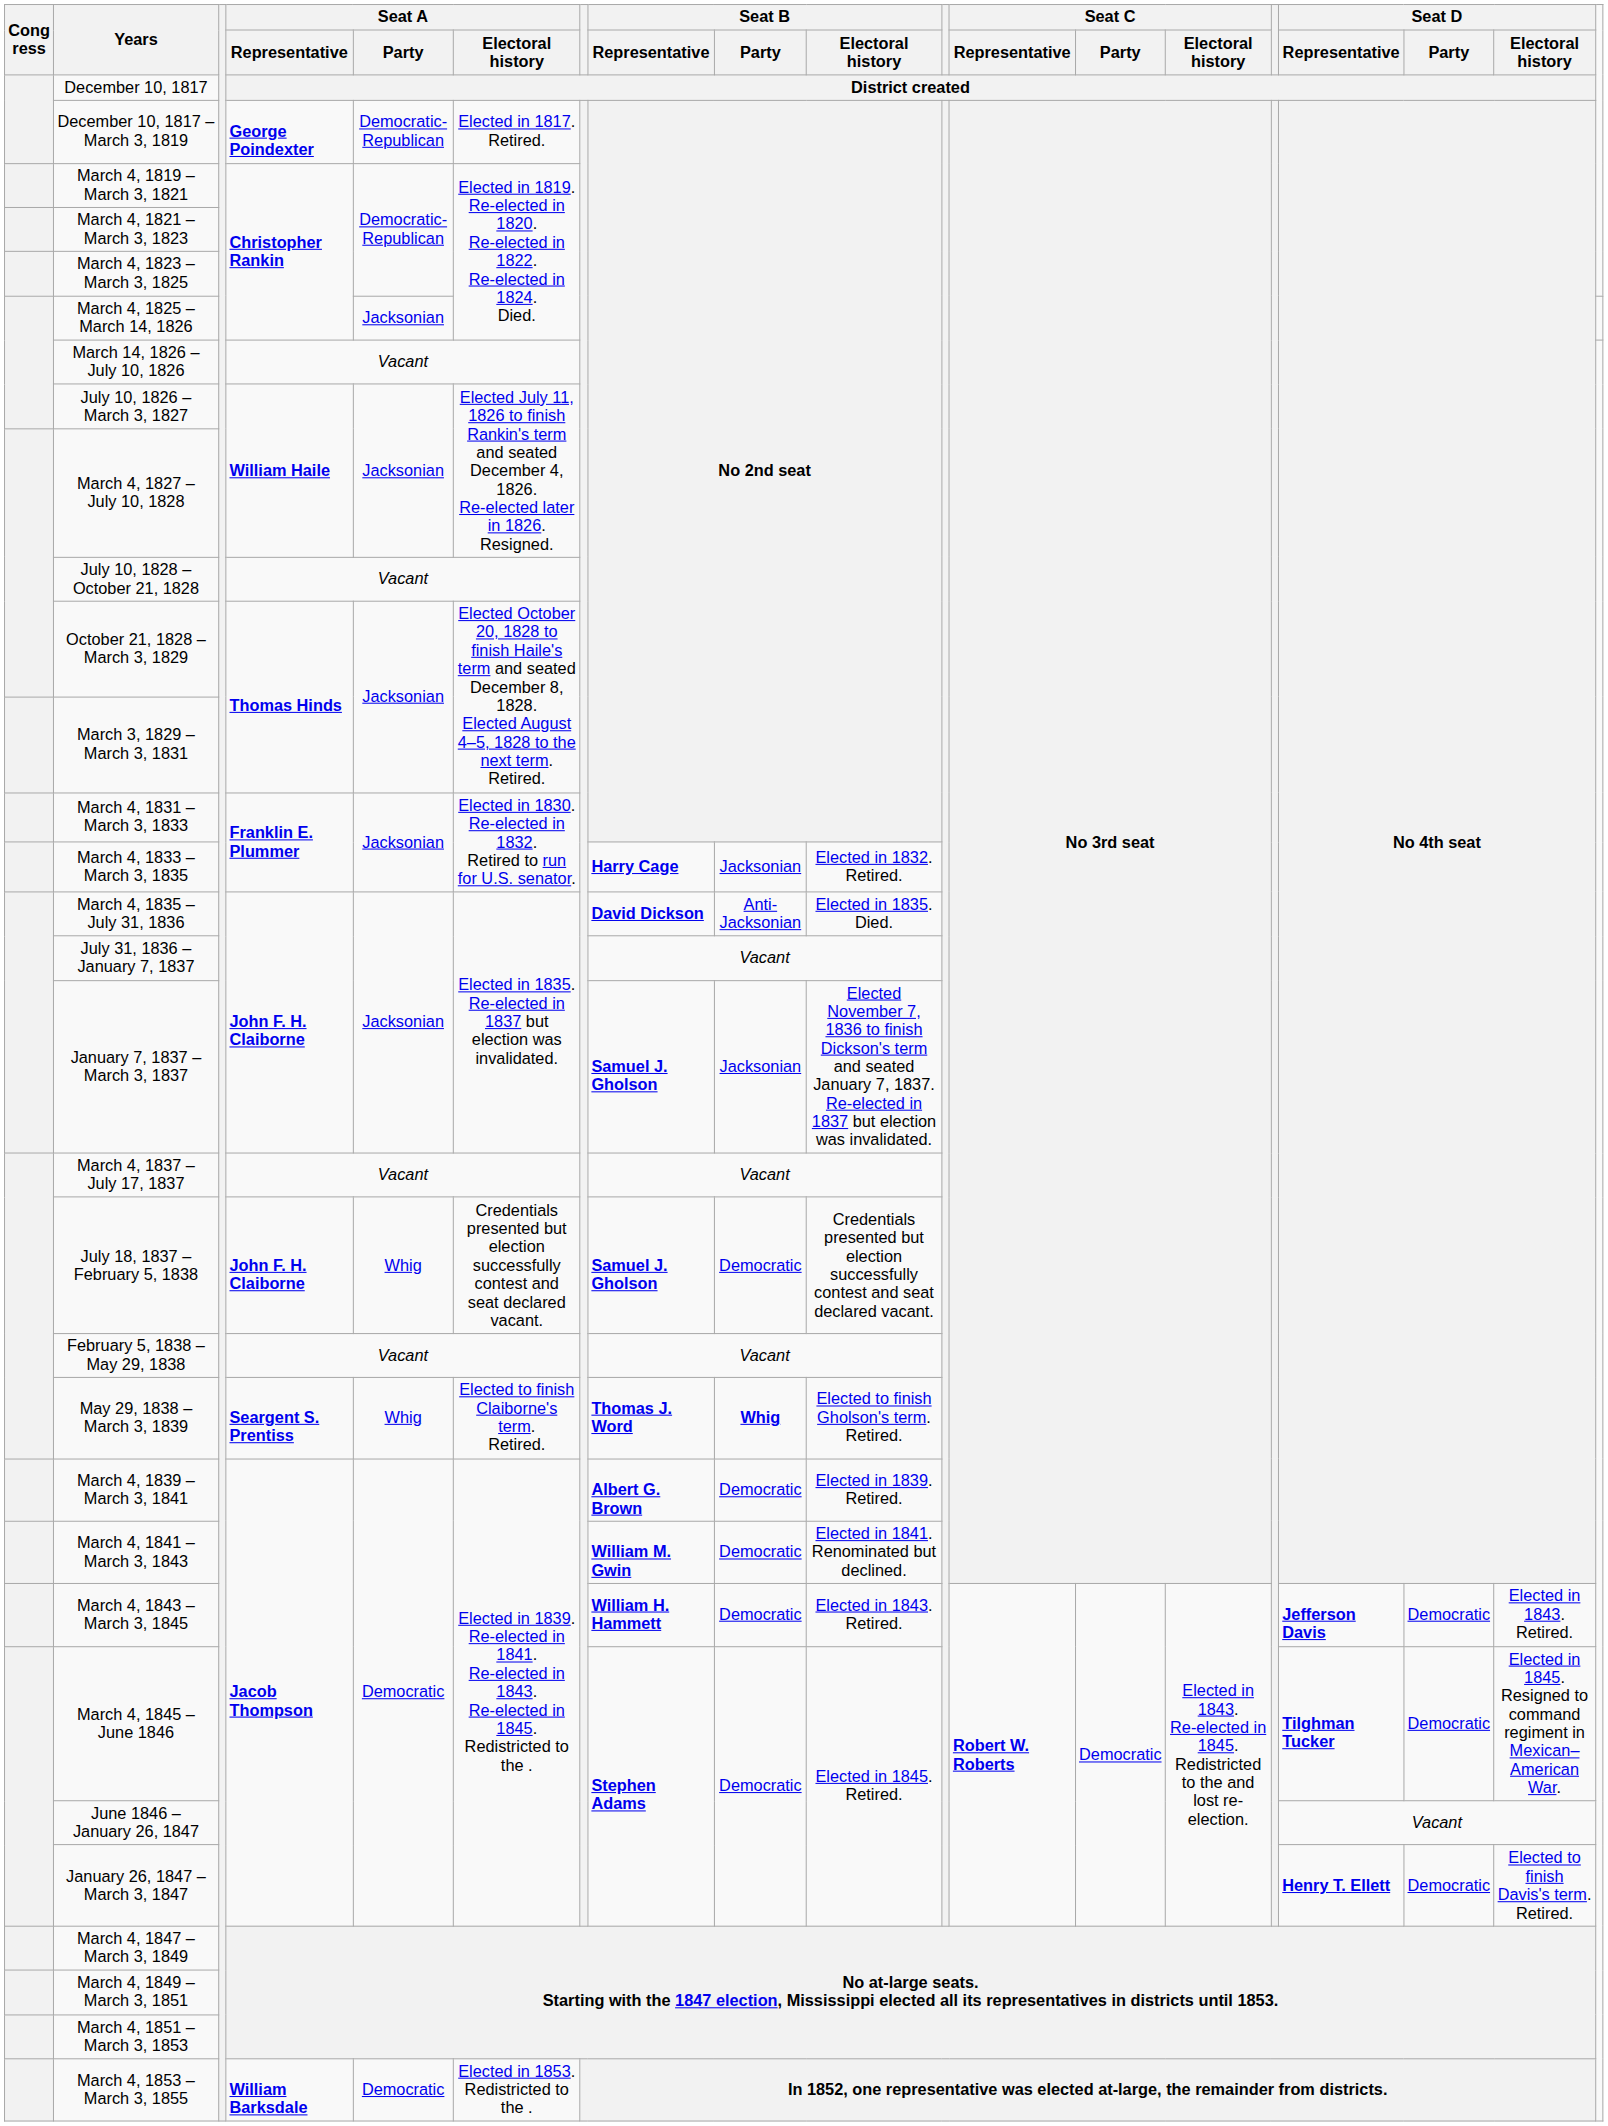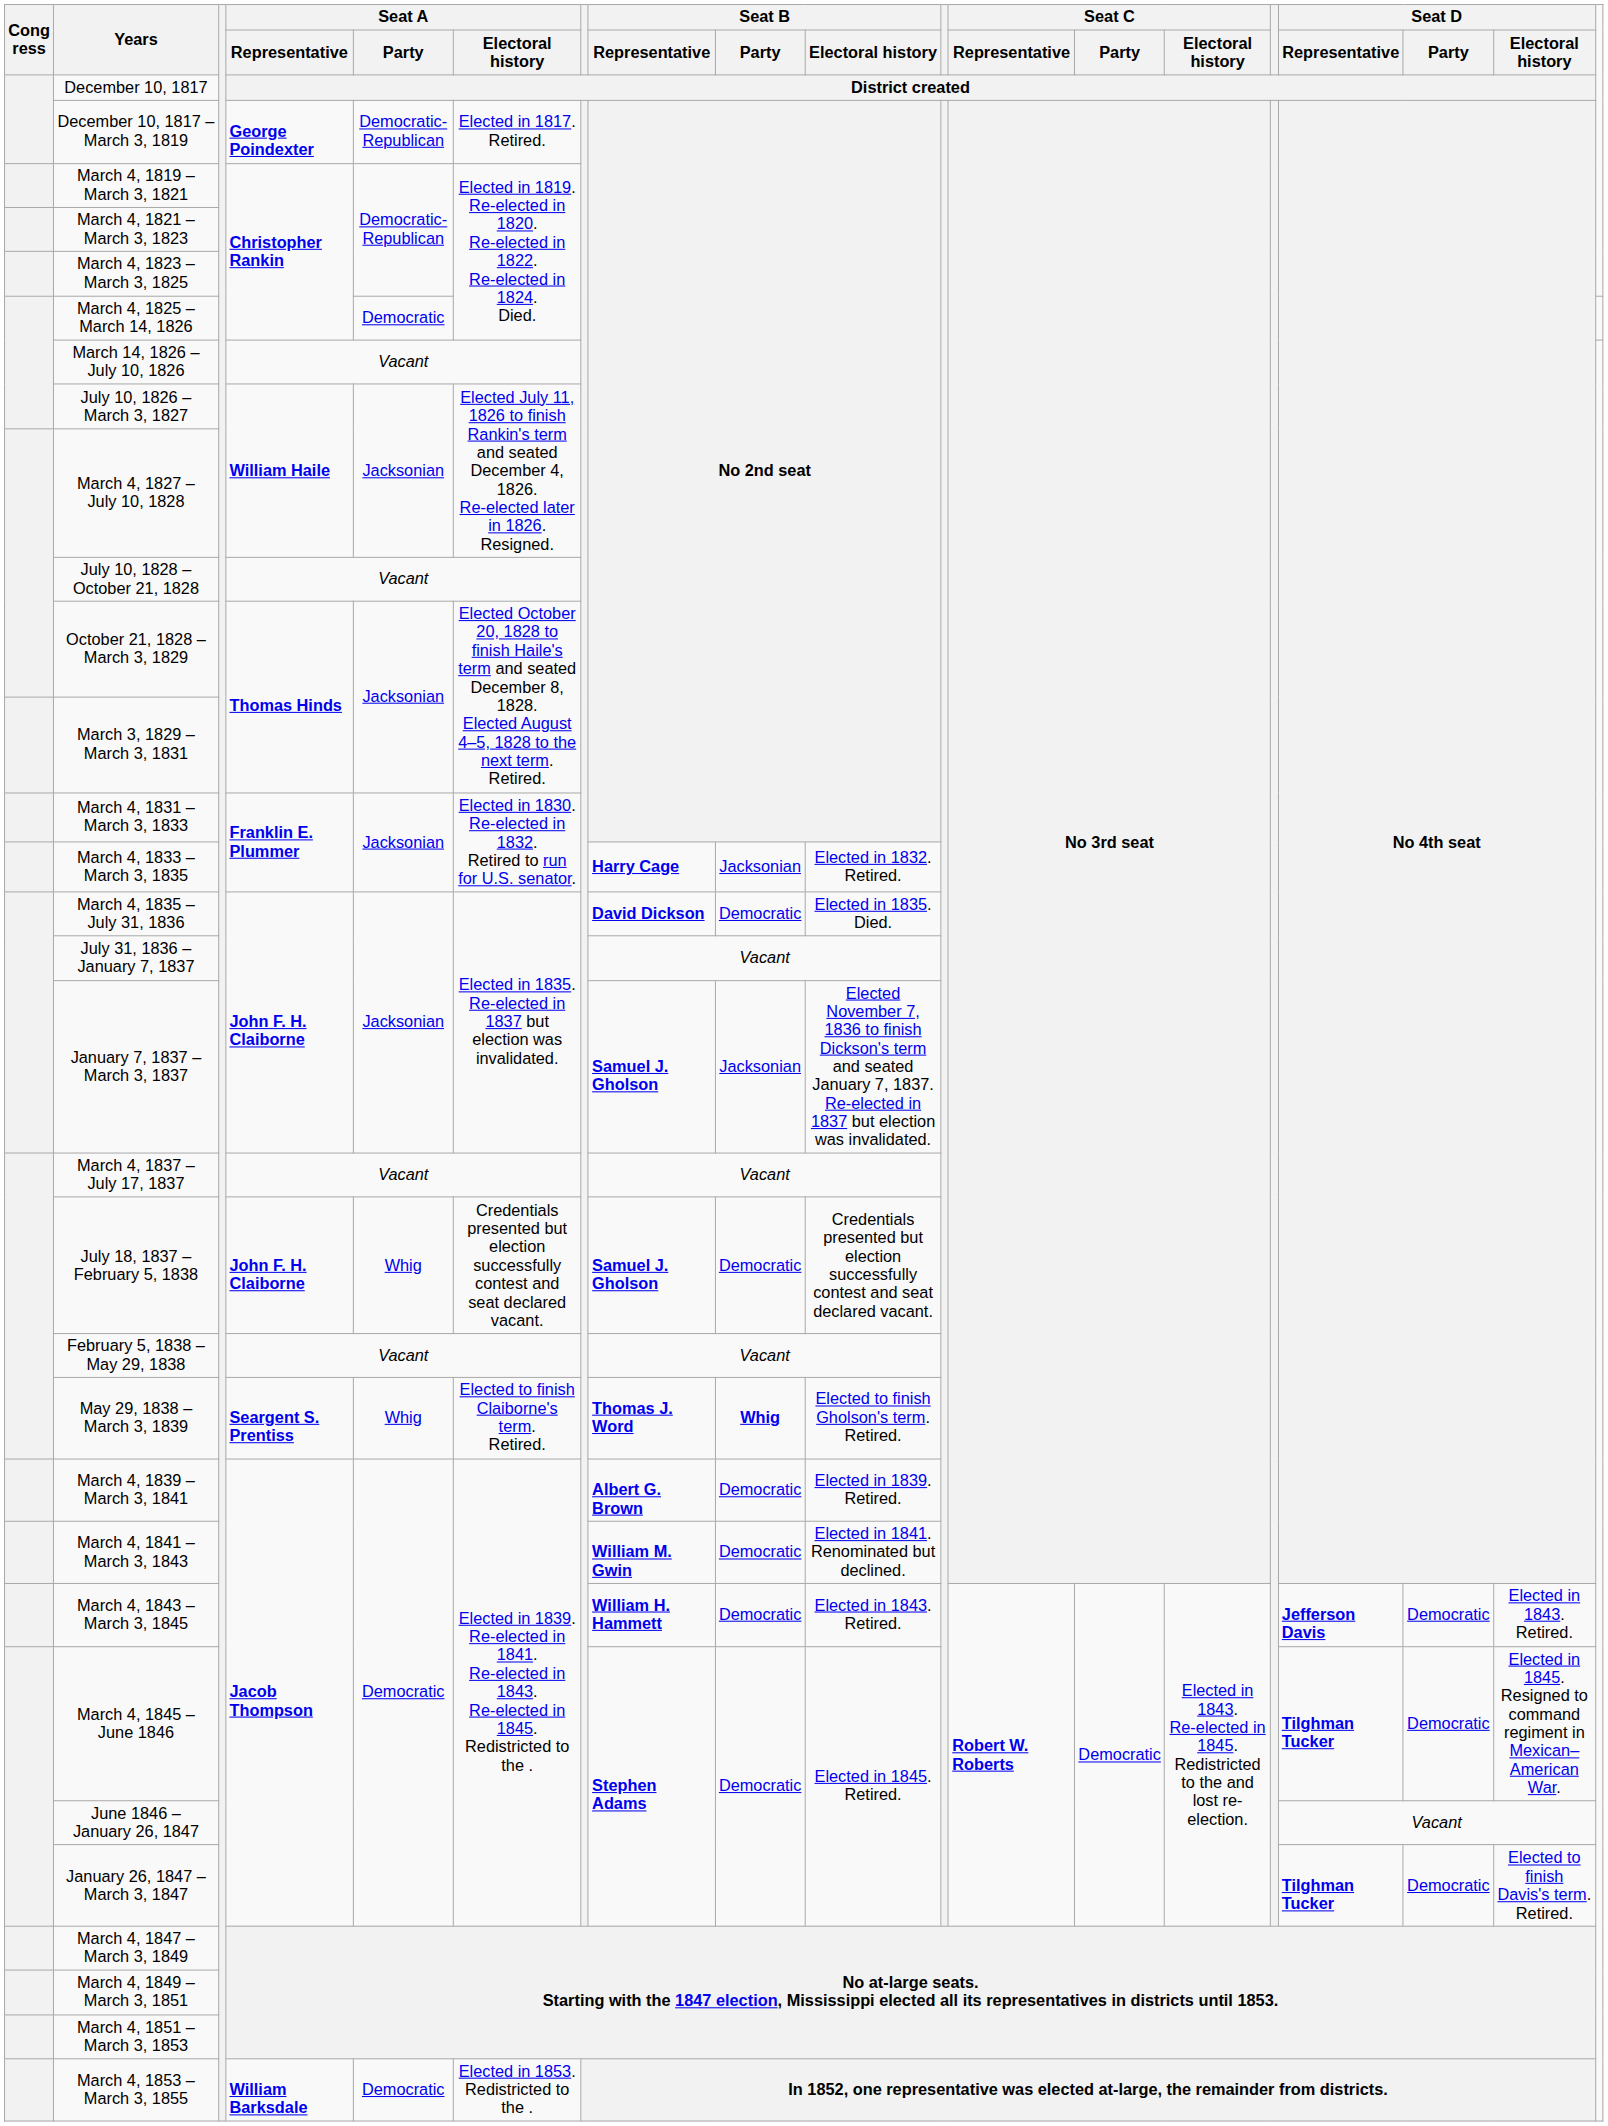 <table class=wikitable style="text-align:center">
 <tr>
 <th rowspan=2>Cong<br>ress</th>
 <th rowspan=2>Years</th>
 <th rowspan=33></th>
 <th colspan=3>Seat A</th>
 <th rowspan=2></th>
 <th colspan=3>Seat B</th>
 <th rowspan=2></th>
 <th colspan=3>Seat C</th>
 <th rowspan=2></th>
 <th colspan=3>Seat D</th>
 </tr>
 <tr>
 <th>Representative</th>
 <th>Party</th>
 <th>Electoral history</th>
 <th>Representative</th>
 <th>Party</th>
 <th>Electoral history</th>
 <th>Representative</th>
 <th>Party</th>
 <th>Electoral history</th>
 <th>Representative</th>
 <th>Party</th>
 <th>Electoral history</th>
 </tr>
 <tr>
 <th rowspan=2></th>
 <td nowrap>December 10, 1817</td>
 <th colspan=15>District created</th>
 </tr>
 <tr>
 <td nowrap>December 10, 1817 –<br>March 3, 1819</td>
 <td align=left><br><strong><a href='#'>George Poindexter</a></strong><br></td>
 <td><a href='#'>Democratic-Republican</a></td>
 <td><a href='#'>Elected in 1817</a>.<br>Retired.</td>
 <th rowspan=26></th>
 <th rowspan=12 colspan=3>No 2nd seat</th>
 <th rowspan=26></th>
 <th rowspan=22 colspan=3>No 3rd seat</th>
 <th rowspan=26></th>
 <th rowspan=22 colspan=3>No 4th seat</th>
 </tr>
 <tr>
 <th></th>
 <td nowrap>March 4, 1819 –<br>March 3, 1821</td>
 <td rowspan=4 align=left><strong><a href='#'>Christopher Rankin</a></strong><br></td>
 <td rowspan=3 ><a href='#'>Democratic-Republican</a></td>
 <td rowspan=4><a href='#'>Elected in 1819</a>.<br><a href='#'>Re-elected in 1820</a>.<br><a href='#'>Re-elected in 1822</a>.<br><a href='#'>Re-elected in 1824</a>.<br>Died.</td>
 </tr>
 <tr>
 <th></th>
 <td nowrap>March 4, 1821 –<br>March 3, 1823</td>
 </tr>
 <tr>
 <th></th>
 <td nowrap>March 4, 1823 –<br>March 3, 1825</td>
 </tr>
 <tr>
 <th rowspan=3></th>
 <td nowrap>March 4, 1825 –<br>March 14, 1826</td>
-<td><a href='#'>Jacksonian</a></td>
+<td><a href='#'>Democratic</a></td>
 <td></td>
 </tr>
 <tr>
 <td nowrap>March 14, 1826 –<br>July 10, 1826</td>
 <td colspan=3><em>Vacant</em></td>
 </tr>
 <tr>
 <td nowrap>July 10, 1826 –<br>March 3, 1827</td>
 <td rowspan=2 align=left><strong><a href='#'>William Haile</a></strong><br></td>
 <td rowspan=2 ><a href='#'>Jacksonian</a></td>
 <td rowspan=2><a href='#'>Elected July 11, 1826  to finish Rankin's term</a> and seated December 4, 1826.<br><a href='#'>Re-elected later in 1826</a>.<br>Resigned.</td>
 </tr>
 <tr>
 <th rowspan=3></th>
 <td nowrap>March 4, 1827 –<br>July 10, 1828</td>
 </tr>
 <tr>
 <td nowrap>July 10, 1828 –<br>October 21, 1828</td>
 <td colspan=3><em>Vacant</em></td>
 </tr>
 <tr>
 <td nowrap>October 21, 1828 –<br>March 3, 1829</td>
 <td rowspan=2 align=left><br><strong><a href='#'>Thomas Hinds</a></strong><br></td>
 <td rowspan=2 ><a href='#'>Jacksonian</a></td>
 <td rowspan=2><a href='#'>Elected October 20, 1828 to finish Haile's term</a> and seated December 8, 1828.<br><a href='#'>Elected August 4–5, 1828 to the next term</a>.<br>Retired.</td>
 </tr>
 <tr>
 <th></th>
 <td nowrap>March 3, 1829 –<br>March 3, 1831</td>
 </tr>
 <tr>
 <th></th>
 <td nowrap>March 4, 1831 –<br>March 3, 1833</td>
 <td rowspan=2 align=left><strong><a href='#'>Franklin E. Plummer</a></strong><br></td>
 <td rowspan=2 ><a href='#'>Jacksonian</a></td>
 <td rowspan=2><a href='#'>Elected in 1830</a>.<br><a href='#'>Re-elected in 1832</a>.<br>Retired to <a href='#'>run for U.S. senator</a>.</td>
 </tr>
 <tr>
 <th></th>
 <td nowrap>March 4, 1833 –<br>March 3, 1835</td>
 <td align=left><strong><a href='#'>Harry Cage</a></strong><br></td>
 <td><a href='#'>Jacksonian</a></td>
 <td><a href='#'>Elected in 1832</a>.<br>Retired.</td>
 </tr>
 <tr>
 <th rowspan=3></th>
 <td nowrap>March 4, 1835 –<br>July 31, 1836</td>
 <td align=left rowspan=3><br><strong><a href='#'>John F. H. Claiborne</a></strong><br></td>
 <td rowspan=3 ><a href='#'>Jacksonian</a></td>
 <td rowspan=3><a href='#'>Elected in 1835</a>.<br><a href='#'>Re-elected in 1837</a> but election was invalidated.</td>
 <td align=left><strong><a href='#'>David Dickson</a></strong><br></td>
-<td><a href='#'>Anti-Jacksonian</a></td>
+<td><a href='#'>Democratic</a></td>
 <td><a href='#'>Elected in 1835</a>.<br>Died.</td>
 </tr>
 <tr>
 <td nowrap>July 31, 1836 –<br> January 7, 1837</td>
 <td colspan=3><em>Vacant</em></td>
 </tr>
 <tr>
 <td nowrap>January 7, 1837 –<br>March 3, 1837</td>
 <td align=left><br><strong><a href='#'>Samuel J. Gholson</a></strong><br></td>
 <td><a href='#'>Jacksonian</a></td>
 <td><a href='#'>Elected November 7, 1836 to finish Dickson's term</a> and seated January 7, 1837.<br><a href='#'>Re-elected in 1837</a> but election was invalidated.</td>
 </tr>
 <tr>
 <th rowspan=4></th>
 <td nowrap>March 4, 1837 –<br>July 17, 1837</td>
 <td colspan=3><em>Vacant</em></td>
 <td colspan=3><em>Vacant</em></td>
 </tr>
 <tr>
 <td nowrap>July 18, 1837 –<br>February 5, 1838</td>
 <td align=left><br><strong><a href='#'>John F. H. Claiborne</a></strong><br></td>
 <td><a href='#'>Whig</a></td>
 <td>Credentials presented but election successfully contest and seat declared vacant.</td>
 <td align=left><br><strong><a href='#'>Samuel J. Gholson</a></strong><br></td>
 <td><a href='#'>Democratic</a></td>
 <td>Credentials presented but election successfully contest and seat declared vacant.</td>
 </tr>
 <tr>
 <td nowrap>February 5, 1838 –<br>May 29, 1838</td>
 <td colspan=3><em>Vacant</em></td>
 <td colspan=3><em>Vacant</em></td>
 </tr>
 <tr>
 <td nowrap>May 29, 1838 –<br>March 3, 1839</td>
 <td align=left><br><strong><a href='#'>Seargent S. Prentiss</a></strong><br></td>
 <td><a href='#'>Whig</a></td>
 <td><a href='#'>Elected to finish Claiborne's term</a>.<br>Retired.</td>
 <td align=left> <strong><a href='#'>Thomas J. Word</a></strong><br></td>
 <td><strong><a href='#'>Whig</a></strong></td>
 <td><a href='#'>Elected to finish Gholson's term</a>.<br>Retired.</td>
 </tr>
 <tr>
 <th></th>
 <td nowrap>March 4, 1839 –<br>March 3, 1841</td>
 <td align=left rowspan=6><br><strong><a href='#'>Jacob Thompson</a></strong><br></td>
 <td rowspan=6 ><a href='#'>Democratic</a></td>
 <td rowspan=6><a href='#'>Elected in 1839</a>.<br><a href='#'>Re-elected in 1841</a>.<br><a href='#'>Re-elected in 1843</a>.<br><a href='#'>Re-elected in 1845</a>.<br>Redistricted to the .</td>
 <td align=left><br><strong><a href='#'>Albert G. Brown</a></strong><br></td>
 <td><a href='#'>Democratic</a></td>
 <td><a href='#'>Elected in 1839</a>.<br>Retired.</td>
 </tr>
 <tr>
 <th></th>
 <td nowrap>March 4, 1841 –<br>March 3, 1843</td>
 <td align=left><br><strong><a href='#'>William M. Gwin</a></strong><br></td>
 <td><a href='#'>Democratic</a></td>
 <td><a href='#'>Elected in 1841</a>.<br>Renominated but declined.</td>
 </tr>
 <tr>
 <th></th>
 <td nowrap>March 4, 1843 –<br>March 3, 1845</td>
 <td align=left><strong><a href='#'>William H. Hammett</a></strong><br></td>
 <td><a href='#'>Democratic</a></td>
 <td><a href='#'>Elected in 1843</a>.<br>Retired.</td>
 <td rowspan=4 align=left><strong><a href='#'>Robert W. Roberts</a></strong><br></td>
 <td rowspan=4 ><a href='#'>Democratic</a></td>
 <td rowspan=4><a href='#'>Elected in 1843</a>.<br><a href='#'>Re-elected in 1845</a>.<br>Redistricted to the  and lost re-election.</td>
 <td align=left><br><strong><a href='#'>Jefferson Davis</a></strong><br></td>
 <td><a href='#'>Democratic</a></td>
 <td><a href='#'>Elected in 1843</a>.<br>Retired.</td>
 </tr>
 <tr>
 <th rowspan=3></th>
 <td nowrap>March 4, 1845 –<br>June 1846</td>
 <td rowspan=3 align=left><br><strong><a href='#'>Stephen Adams</a></strong><br></td>
 <td rowspan=3 ><a href='#'>Democratic</a></td>
 <td rowspan=3><a href='#'>Elected in 1845</a>.<br>Retired.</td>
 <td align=left><br><strong><a href='#'>Tilghman Tucker</a></strong><br></td>
 <td><a href='#'>Democratic</a></td>
 <td><a href='#'>Elected in 1845</a>.<br>Resigned to command regiment in <a href='#'>Mexican–American War</a>.</td>
 </tr>
 <tr>
 <td nowrap>June 1846 –<br>January 26, 1847</td>
 <td colspan=3><em>Vacant</em></td>
 </tr>
 <tr>
 <td nowrap>January 26, 1847 –<br>March 3, 1847</td>
-<td align=left><strong><a href='#'>Henry T. Ellett</a></strong><br></td>
+<td align=left><br><strong><a href='#'>Tilghman Tucker</a></strong><br></td>
 <td><a href='#'>Democratic</a></td>
 <td><a href='#'>Elected to finish Davis's term</a>.<br>Retired.</td>
 </tr>
 <tr>
 <th></th>
 <td nowrap>March 4, 1847 –<br>March 3, 1849</td>
 <th rowspan=3 colspan=15>No at-large seats.<br>Starting with the <a href='#'>1847 election</a>, Mississippi elected all its representatives in districts until 1853.</th>
 </tr>
 <tr>
 <th></th>
 <td nowrap>March 4, 1849 –<br>March 3, 1851</td>
 </tr>
 <tr>
 <th></th>
 <td nowrap>March 4, 1851 –<br>March 3, 1853</td>
 </tr>
 <tr>
 <th></th>
 <td nowrap>March 4, 1853 –<br>March 3, 1855</td>
 <td align=left><br><strong><a href='#'>William Barksdale</a></strong><br></td>
 <td><a href='#'>Democratic</a></td>
 <td><a href='#'>Elected in 1853</a>.<br>Redistricted to the .</td>
 <th colspan=12>In 1852, one representative was elected at-large, the remainder from districts.</th>
 </tr>
 </table>
